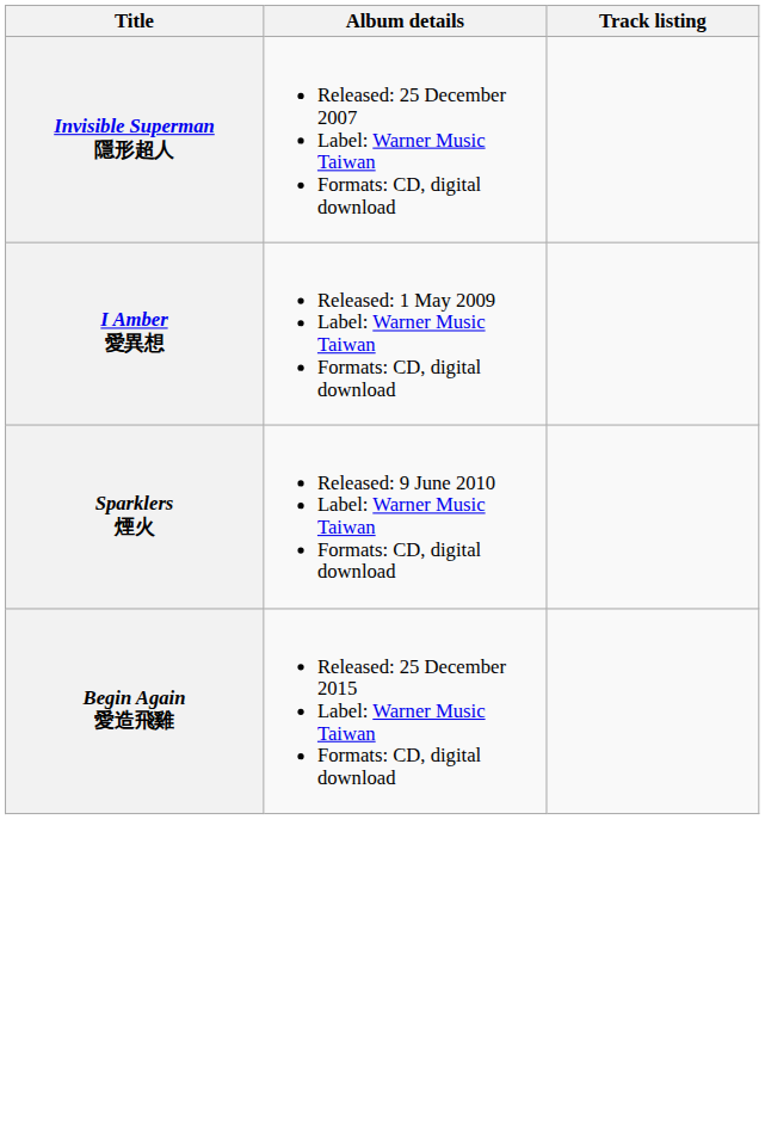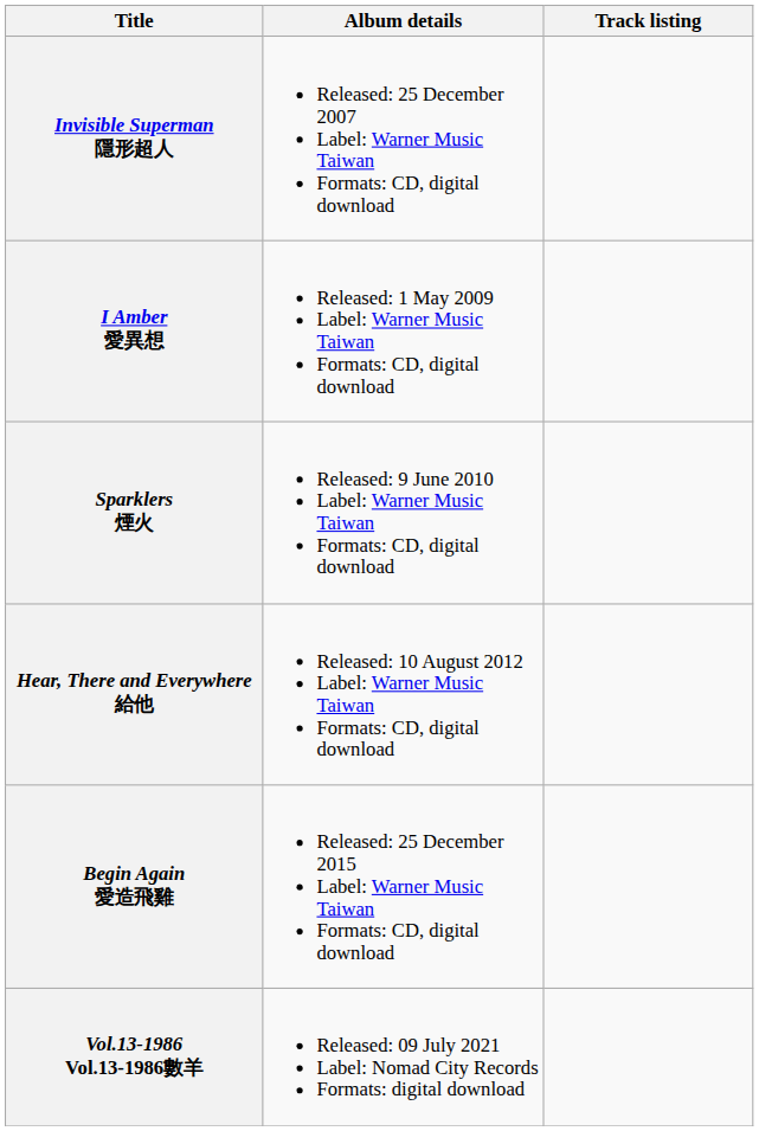 <table class="wikitable plainrowheaders" style="text-align:center;">
 <tr>
 <th style="width:15em;">Title</th>
 <th style="width:16em;">Album details</th>
 <th style="width:200px;">Track listing</th>
 </tr>
 <tr>
 <th scope="row"><em><a href='#'>Invisible Superman</a></em> <br>隱形超人</th>
 <td align="left"><br><ul><li>Released: 25 December 2007</li><li>Label: <a href='#'>Warner Music Taiwan</a></li><li>Formats: CD, digital download</li></ul></td>
 <td align="center"></td>
 </tr>
 <tr>
 <th scope="row"><em><a href='#'>I Amber</a></em> <br>愛異想</th>
 <td align="left"><br><ul><li>Released: 1 May 2009</li><li>Label: <a href='#'>Warner Music Taiwan</a></li><li>Formats: CD, digital download</li></ul></td>
 <td align="center"></td>
 </tr>
 <tr>
 <th scope="row"><em>Sparklers</em> <br>煙火</th>
 <td align="left"><br><ul><li>Released: 9 June 2010</li><li>Label: <a href='#'>Warner Music Taiwan</a></li><li>Formats: CD, digital download</li></ul></td>
 <td align="center"></td>
 </tr>
 <tr>
+<th scope="row"><em>Hear, There and Everywhere</em> <br>給他</th>
+<td align="left"><br><ul><li>Released: 10 August 2012</li><li>Label: <a href='#'>Warner Music Taiwan</a></li><li>Formats: CD, digital download</li></ul></td>
+<td align="center"></td>
+</tr>
+<tr>
 <th scope="row"><em>Begin Again</em> <br>愛造飛雞</th>
 <td align="left"><br><ul><li>Released: 25 December 2015</li><li>Label: <a href='#'>Warner Music Taiwan</a></li><li>Formats: CD, digital download</li></ul></td>
 <td align="center"></td>
 </tr>
+<tr>
+<th scope="row"><em>Vol.13-1986</em> <br>Vol.13-1986數羊</th>
+<td align="left"><br><ul><li>Released: 09 July 2021</li><li>Label: Nomad City Records</li><li>Formats: digital download</li></ul></td>
+<td align="center"></td>
+</tr>
 </table>
